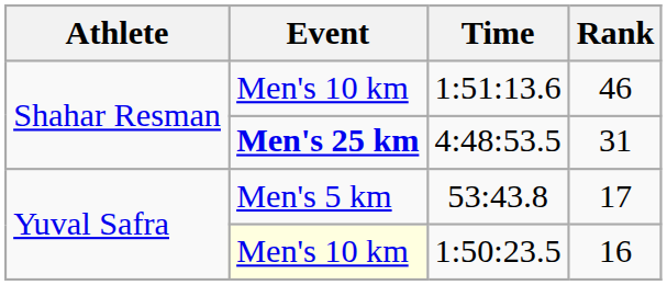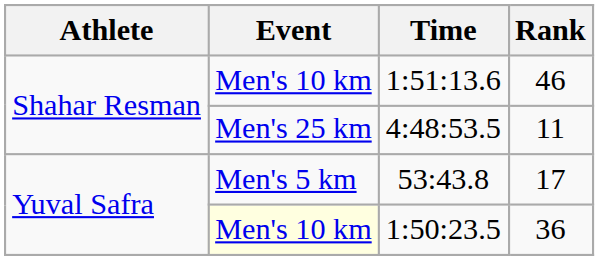 <table class="wikitable" style="font-size:90%;">
 <tr>
 <th>Athlete</th>
 <th>Event</th>
 <th>Time</th>
 <th>Rank</th>
 </tr>
 <tr align=center>
 <td align=left rowspan=2><a href='#'>Shahar Resman</a></td>
 <td align=left><a href='#'>Men's 10 km</a></td>
 <td>1:51:13.6</td>
 <td>46</td>
 </tr>
 <tr align=center>
-<td align=left><strong><a href='#'>Men's 25 km</a></strong></td>
+<td align=left><a href='#'>Men's 25 km</a></td>
 <td>4:48:53.5</td>
-<td>31</td>
+<td>11</td>
 </tr>
 <tr align=center>
 <td align=left rowspan=2><a href='#'>Yuval Safra</a></td>
 <td align=left><a href='#'>Men's 5 km</a></td>
 <td>53:43.8</td>
 <td>17</td>
 </tr>
 <tr align=center>
 <td align=left style="background: lightyellow;"><a href='#'>Men's 10 km</a></td>
 <td>1:50:23.5</td>
-<td>16</td>
+<td>36</td>
 </tr>
 </table>
